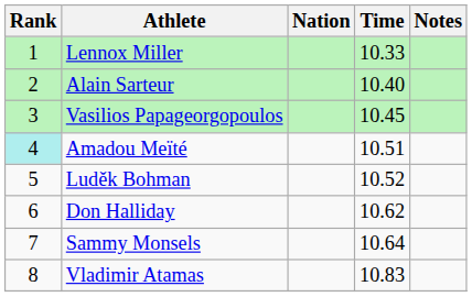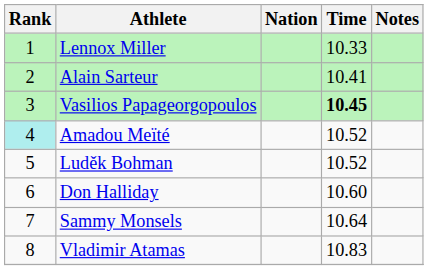 <table class="wikitable sortable" style="text-align:center">
 <tr>
 <th>Rank</th>
 <th>Athlete</th>
 <th>Nation</th>
 <th>Time</th>
 <th>Notes</th>
 </tr>
 <tr bgcolor=bbf3bb>
 <td>1</td>
 <td align=left><a href='#'>Lennox Miller</a></td>
 <td align=left></td>
 <td>10.33</td>
 <td></td>
 </tr>
 <tr bgcolor=bbf3bb>
 <td>2</td>
 <td align=left><a href='#'>Alain Sarteur</a></td>
 <td align=left></td>
-<td>10.40</td>
+<td>10.41</td>
 <td></td>
 </tr>
 <tr bgcolor=bbf3bb>
 <td>3</td>
 <td align=left><a href='#'>Vasilios Papageorgopoulos</a></td>
 <td align=left></td>
-<td>10.45</td>
+<td><strong>10.45</strong></td>
 <td></td>
 </tr>
 <tr>
 <td style="background: paleturquoise;">4</td>
 <td align=left><a href='#'>Amadou Meïté</a></td>
 <td align=left></td>
-<td>10.51</td>
+<td>10.52</td>
 <td></td>
 </tr>
 <tr>
 <td>5</td>
 <td align=left><a href='#'>Luděk Bohman</a></td>
 <td align=left></td>
 <td>10.52</td>
 <td></td>
 </tr>
 <tr>
 <td>6</td>
 <td align=left><a href='#'>Don Halliday</a></td>
 <td align=left></td>
-<td>10.62</td>
+<td>10.60</td>
 <td></td>
 </tr>
 <tr>
 <td>7</td>
 <td align=left><a href='#'>Sammy Monsels</a></td>
 <td align=left></td>
 <td>10.64</td>
 <td></td>
 </tr>
 <tr>
 <td>8</td>
 <td align=left><a href='#'>Vladimir Atamas</a></td>
 <td align=left></td>
 <td>10.83</td>
 <td></td>
 </tr>
 <tr>
 </tr>
 </table>
